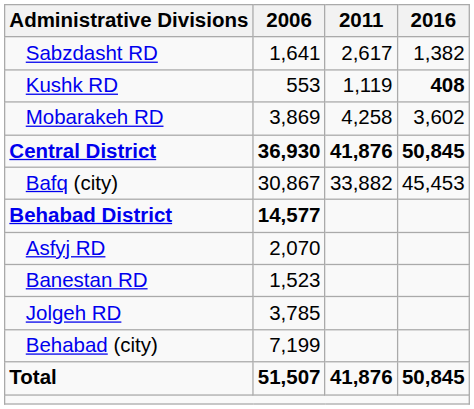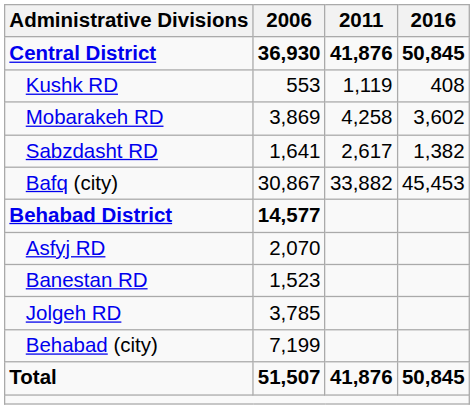 <table class="wikitable">
 <tr>
 <th>Administrative Divisions</th>
 <th>2006</th>
 <th>2011</th>
 <th>2016</th>
 </tr>
 <tr>
-<td style="padding-left: 1em;"><a href='#'>Sabzdasht RD</a></td>
-<td style="text-align: right;">1,641</td>
-<td style="text-align: right;">2,617</td>
-<td style="text-align: right;">1,382</td>
+<td><strong><a href='#'>Central District</a></strong></td>
+<td style="text-align: right;"><strong>36,930</strong></td>
+<td style="text-align: right;"><strong>41,876</strong></td>
+<td style="text-align: right;"><strong>50,845</strong></td>
 </tr>
 <tr>
 <td style="padding-left: 1em;"><a href='#'>Kushk RD</a></td>
 <td style="text-align: right;">553</td>
 <td style="text-align: right;">1,119</td>
-<td style="text-align: right;"><strong>408</strong></td>
+<td style="text-align: right;">408</td>
 </tr>
 <tr>
 <td style="padding-left: 1em;"><a href='#'>Mobarakeh RD</a></td>
 <td style="text-align: right;">3,869</td>
 <td style="text-align: right;">4,258</td>
 <td style="text-align: right;">3,602</td>
 </tr>
 <tr>
-<td><strong><a href='#'>Central District</a></strong></td>
-<td style="text-align: right;"><strong>36,930</strong></td>
-<td style="text-align: right;"><strong>41,876</strong></td>
-<td style="text-align: right;"><strong>50,845</strong></td>
+<td style="padding-left: 1em;"><a href='#'>Sabzdasht RD</a></td>
+<td style="text-align: right;">1,641</td>
+<td style="text-align: right;">2,617</td>
+<td style="text-align: right;">1,382</td>
 </tr>
 <tr>
 <td style="padding-left: 1em;"><a href='#'>Bafq</a> (city)</td>
 <td style="text-align: right;">30,867</td>
 <td style="text-align: right;">33,882</td>
 <td style="text-align: right;">45,453</td>
 </tr>
 <tr>
 <td><strong><a href='#'>Behabad District</a></strong></td>
 <td style="text-align: right;"><strong>14,577</strong></td>
 <td style="text-align: right;"></td>
 <td style="text-align: right;"></td>
 </tr>
 <tr>
 <td style="padding-left: 1em;"><a href='#'>Asfyj RD</a></td>
 <td style="text-align: right;">2,070</td>
 <td style="text-align: right;"></td>
 <td style="text-align: right;"></td>
 </tr>
 <tr>
 <td style="padding-left: 1em;"><a href='#'>Banestan RD</a></td>
 <td style="text-align: right;">1,523</td>
 <td style="text-align: right;"></td>
 <td style="text-align: right;"></td>
 </tr>
 <tr>
 <td style="padding-left: 1em;"><a href='#'>Jolgeh RD</a></td>
 <td style="text-align: right;">3,785</td>
 <td style="text-align: right;"></td>
 <td style="text-align: right;"></td>
 </tr>
 <tr>
 <td style="padding-left: 1em;"><a href='#'>Behabad</a> (city)</td>
 <td style="text-align: right;">7,199</td>
 <td style="text-align: right;"></td>
 <td style="text-align: right;"></td>
 </tr>
 <tr>
 <td><strong>Total</strong></td>
 <td style="text-align: right;"><strong>51,507</strong></td>
 <td style="text-align: right;"><strong>41,876</strong></td>
 <td style="text-align: right;"><strong>50,845</strong></td>
 </tr>
 <tr>
 <td colspan=4></td>
 </tr>
 </table>
